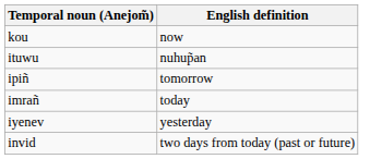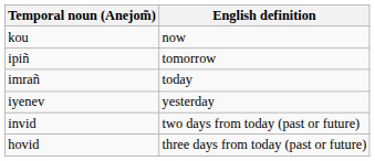 <table class="wikitable">
 <tr>
 <th>Temporal noun (Anejom̃)</th>
 <th>English definition</th>
 </tr>
 <tr>
 <td>kou</td>
 <td>now</td>
-</tr>
-<tr>
-<td>ituwu</td>
-<td>nuhup̃an</td>
 </tr>
 <tr>
 <td>ipiñ</td>
 <td>tomorrow</td>
 </tr>
 <tr>
 <td>imrañ</td>
 <td>today</td>
 </tr>
 <tr>
 <td>iyenev</td>
 <td>yesterday</td>
 </tr>
 <tr>
 <td>invid</td>
 <td>two days from today (past or future)</td>
 </tr>
+<tr>
+<td>hovid</td>
+<td>three days from today (past or future)</td>
+</tr>
 </table>
